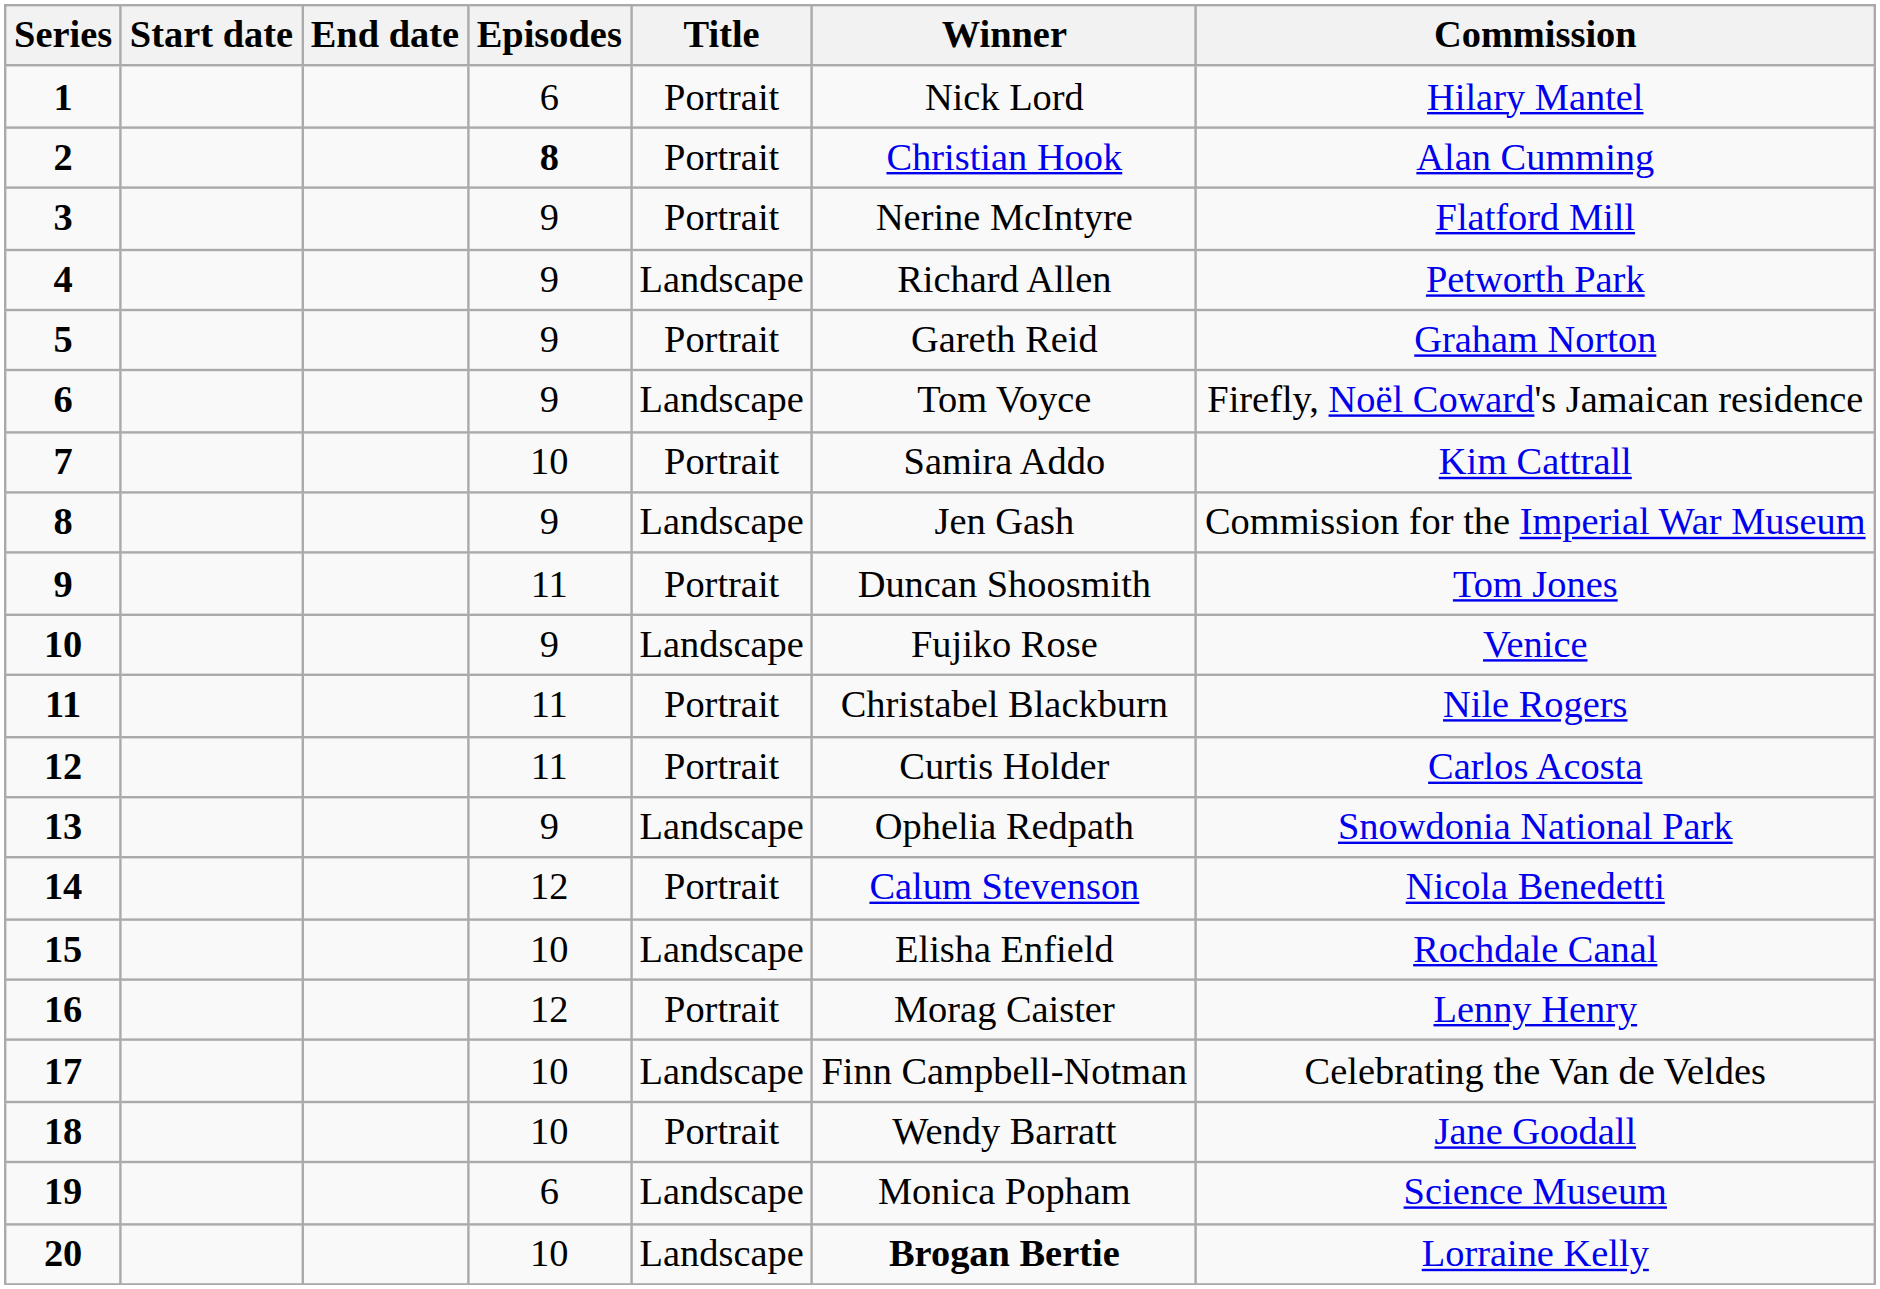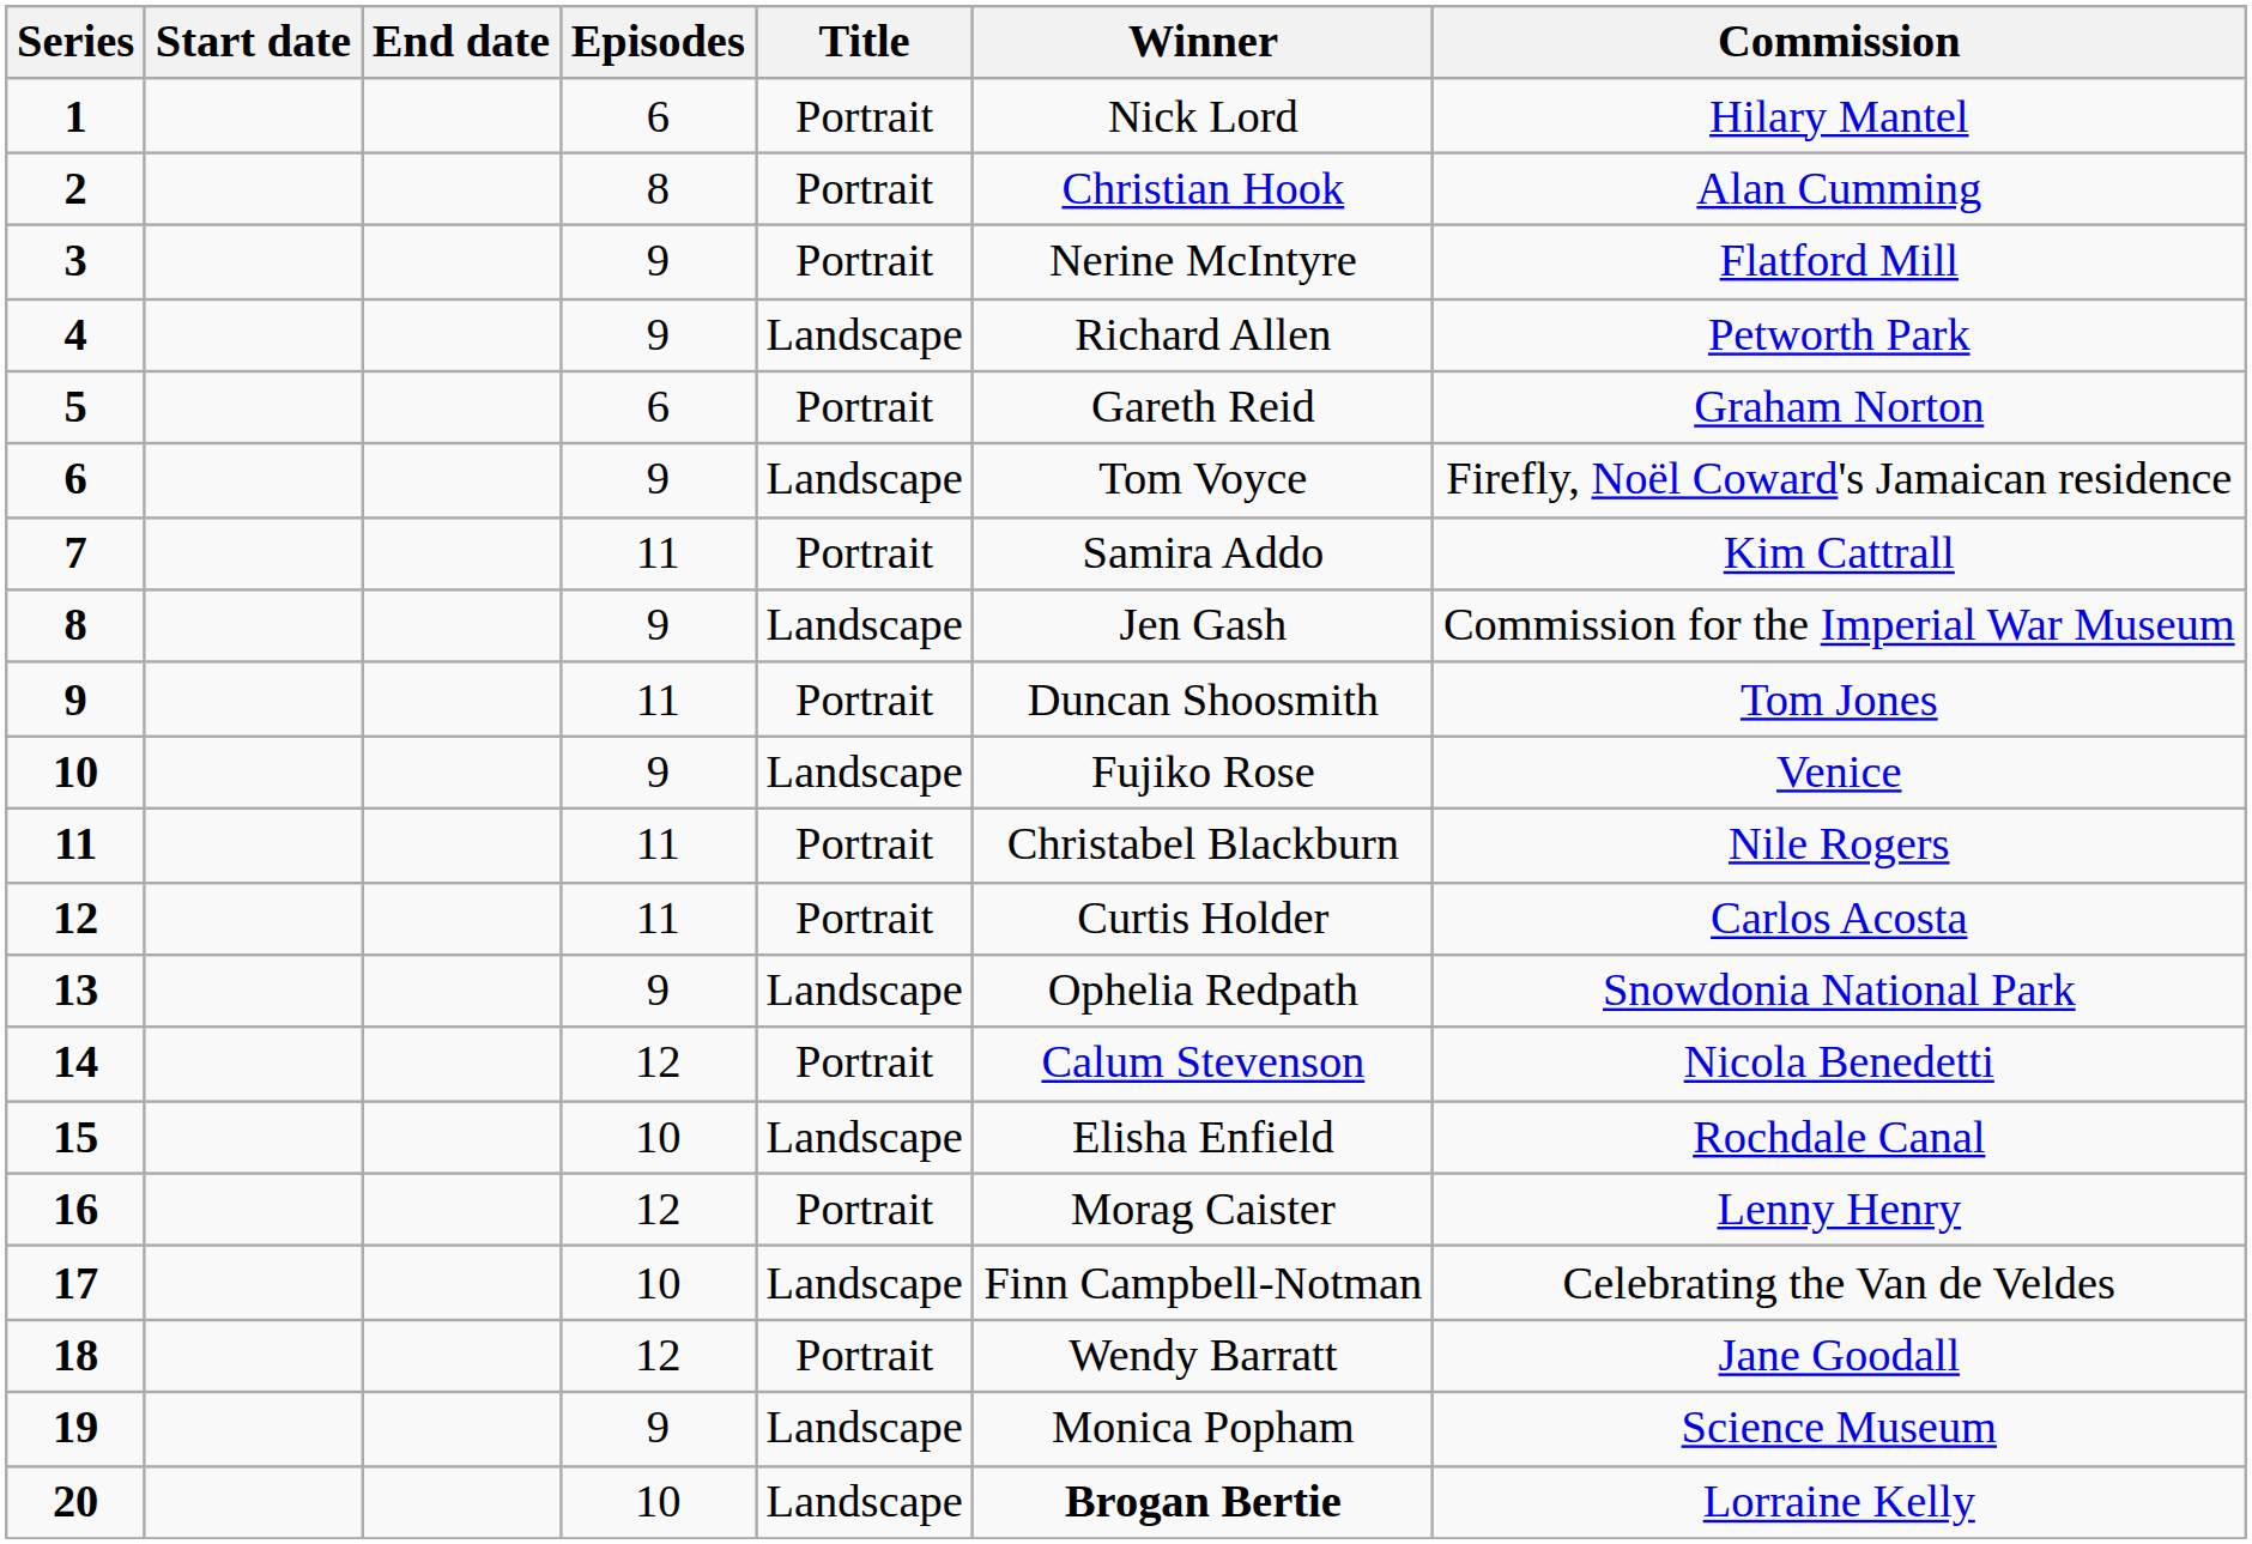 <table class="wikitable" style="text-align:center;">
 <tr>
 <th>Series</th>
 <th>Start date</th>
 <th>End date</th>
 <th>Episodes</th>
 <th>Title</th>
 <th>Winner</th>
 <th>Commission</th>
 </tr>
 <tr>
 <td><strong>1</strong></td>
 <td></td>
 <td></td>
 <td>6</td>
 <td>Portrait</td>
 <td>Nick Lord</td>
 <td><a href='#'>Hilary Mantel</a></td>
 </tr>
 <tr>
 <td><strong>2</strong></td>
 <td></td>
 <td></td>
-<td><strong>8</strong></td>
+<td>8</td>
 <td>Portrait</td>
 <td><a href='#'>Christian Hook</a></td>
 <td><a href='#'>Alan Cumming</a></td>
 </tr>
 <tr>
 <td><strong>3</strong></td>
 <td></td>
 <td></td>
 <td>9</td>
 <td>Portrait</td>
 <td>Nerine McIntyre</td>
 <td><a href='#'>Flatford Mill</a></td>
 </tr>
 <tr>
 <td><strong>4</strong></td>
 <td></td>
 <td></td>
 <td>9</td>
 <td>Landscape</td>
 <td>Richard Allen</td>
 <td><a href='#'>Petworth Park</a></td>
 </tr>
 <tr>
 <td><strong>5</strong></td>
 <td></td>
 <td></td>
-<td>9</td>
+<td>6</td>
 <td>Portrait</td>
 <td>Gareth Reid</td>
 <td><a href='#'>Graham Norton</a></td>
 </tr>
 <tr>
 <td><strong>6</strong></td>
 <td></td>
 <td></td>
 <td>9</td>
 <td>Landscape</td>
 <td>Tom Voyce</td>
 <td>Firefly, <a href='#'>Noël Coward</a>'s Jamaican residence</td>
 </tr>
 <tr>
 <td><strong>7</strong></td>
 <td></td>
 <td></td>
-<td>10</td>
+<td>11</td>
 <td>Portrait</td>
 <td>Samira Addo</td>
 <td><a href='#'>Kim Cattrall</a></td>
 </tr>
 <tr>
 <td><strong>8</strong></td>
 <td></td>
 <td></td>
 <td>9</td>
 <td>Landscape</td>
 <td>Jen Gash</td>
 <td>Commission for the <a href='#'>Imperial War Museum</a></td>
 </tr>
 <tr>
 <td><strong>9</strong></td>
 <td></td>
 <td></td>
 <td>11</td>
 <td>Portrait</td>
 <td>Duncan Shoosmith</td>
 <td><a href='#'>Tom Jones</a></td>
 </tr>
 <tr>
 <td><strong>10</strong></td>
 <td></td>
 <td></td>
 <td>9</td>
 <td>Landscape</td>
 <td>Fujiko Rose</td>
 <td><a href='#'>Venice</a></td>
 </tr>
 <tr>
 <td><strong>11</strong></td>
 <td></td>
 <td></td>
 <td>11</td>
 <td>Portrait</td>
 <td>Christabel Blackburn</td>
 <td><a href='#'>Nile Rogers</a></td>
 </tr>
 <tr>
 <td><strong>12</strong></td>
 <td></td>
 <td></td>
 <td>11</td>
 <td>Portrait</td>
 <td>Curtis Holder</td>
 <td><a href='#'>Carlos Acosta</a></td>
 </tr>
 <tr>
 <td><strong>13</strong></td>
 <td></td>
 <td></td>
 <td>9</td>
 <td>Landscape</td>
 <td>Ophelia Redpath</td>
 <td><a href='#'>Snowdonia National Park</a></td>
 </tr>
 <tr>
 <td><strong>14</strong></td>
 <td></td>
 <td></td>
 <td>12</td>
 <td>Portrait</td>
 <td><a href='#'>Calum Stevenson</a></td>
 <td><a href='#'>Nicola Benedetti</a></td>
 </tr>
 <tr>
 <td><strong>15</strong></td>
 <td></td>
 <td></td>
 <td>10</td>
 <td>Landscape</td>
 <td>Elisha Enfield</td>
 <td><a href='#'>Rochdale Canal</a></td>
 </tr>
 <tr>
 <td><strong>16</strong></td>
 <td></td>
 <td></td>
 <td>12</td>
 <td>Portrait</td>
 <td>Morag Caister</td>
 <td><a href='#'>Lenny Henry</a></td>
 </tr>
 <tr>
 <td><strong>17</strong></td>
 <td></td>
 <td></td>
 <td>10</td>
 <td>Landscape</td>
 <td>Finn Campbell-Notman</td>
 <td>Celebrating the Van de Veldes</td>
 </tr>
 <tr>
 <td><strong>18</strong></td>
 <td></td>
 <td></td>
-<td>10</td>
+<td>12</td>
 <td>Portrait</td>
 <td>Wendy Barratt</td>
 <td><a href='#'>Jane Goodall</a></td>
 </tr>
 <tr>
 <td><strong>19</strong></td>
 <td></td>
 <td></td>
-<td>6</td>
+<td>9</td>
 <td>Landscape</td>
 <td>Monica Popham</td>
 <td><a href='#'>Science Museum</a></td>
 </tr>
 <tr>
 <td><strong>20</strong></td>
 <td></td>
 <td></td>
 <td>10</td>
 <td>Landscape</td>
 <td><strong>Brogan Bertie</strong></td>
 <td><a href='#'>Lorraine Kelly</a></td>
 </tr>
 </table>
